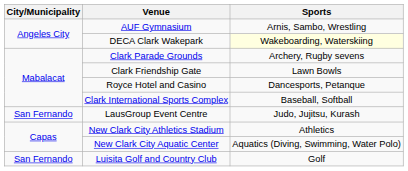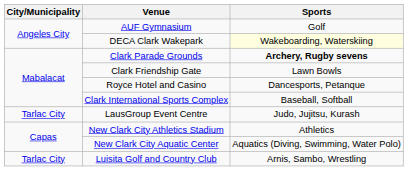 <table class="wikitable" style="text-align:center; font-size:95%; border:3px;">
 <tr style="text-align:center; color:solid black; font-weight:bold;">
 <th>City/Municipality</th>
 <th>Venue</th>
 <th>Sports</th>
 </tr>
 <tr>
 <td rowspan="2"><a href='#'>Angeles City</a></td>
 <td><a href='#'>AUF Gymnasium</a></td>
-<td>Arnis, Sambo, Wrestling</td>
+<td>Golf</td>
 </tr>
 <tr>
 <td>DECA Clark Wakepark</td>
 <td style="background: lightyellow;">Wakeboarding, Waterskiing</td>
 </tr>
 <tr>
 <td rowspan="4"><a href='#'>Mabalacat</a></td>
 <td><a href='#'>Clark Parade Grounds</a></td>
-<td>Archery, Rugby sevens</td>
+<td><strong>Archery, Rugby sevens</strong></td>
 </tr>
 <tr>
 <td>Clark Friendship Gate</td>
 <td>Lawn Bowls</td>
 </tr>
 <tr>
 <td>Royce Hotel and Casino</td>
 <td>Dancesports, Petanque</td>
 </tr>
 <tr>
 <td><a href='#'>Clark International Sports Complex</a></td>
 <td>Baseball, Softball</td>
 </tr>
 <tr>
-<td><a href='#'>San Fernando</a></td>
+<td><a href='#'>Tarlac City</a></td>
 <td>LausGroup Event Centre</td>
 <td>Judo, Jujitsu, Kurash</td>
 </tr>
 <tr>
 <td rowspan="2"><a href='#'>Capas</a></td>
 <td><a href='#'>New Clark City Athletics Stadium</a></td>
 <td>Athletics</td>
 </tr>
 <tr>
 <td><a href='#'>New Clark City Aquatic Center</a></td>
 <td>Aquatics (Diving, Swimming, Water Polo)</td>
 </tr>
 <tr>
-<td><a href='#'>San Fernando</a></td>
+<td><a href='#'>Tarlac City</a></td>
 <td><a href='#'>Luisita Golf and Country Club</a></td>
-<td>Golf</td>
+<td>Arnis, Sambo, Wrestling</td>
 </tr>
 </table>
